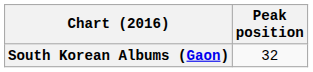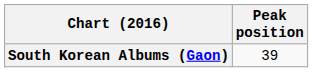 <table class="wikitable plainrowheaders" style="text-align:center">
 <tr>
 <th scope="col">Chart (2016)</th>
 <th scope="col">Peak<br>position</th>
 </tr>
 <tr>
 <th scope="row">South Korean Albums (<a href='#'>Gaon</a>)</th>
-<td>32</td>
+<td>39</td>
 </tr>
 </table>
